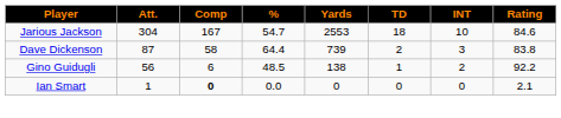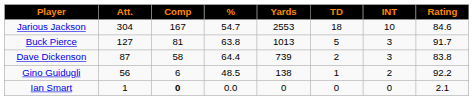 <table class="wikitable sortable">
 <tr>
 <th style="background:black;color:#FF8800;" width="16%">Player</th>
 <th style="background:black;color:#FF8800;" width="9%">Att.</th>
 <th style="background:black;color:#FF8800;" width="9%">Comp</th>
 <th style="background:black;color:#FF8800;" width="9%">%</th>
 <th style="background:black;color:#FF8800;" width="9%">Yards</th>
 <th style="background:black;color:#FF8800;" width="9%">TD</th>
 <th style="background:black;color:#FF8800;" width="9%">INT</th>
 <th style="background:black;color:#FF8800;" width="9%">Rating</th>
 </tr>
 <tr align="center">
 <td><a href='#'>Jarious Jackson</a></td>
 <td>304</td>
 <td>167</td>
 <td>54.7</td>
 <td>2553</td>
 <td>18</td>
 <td>10</td>
 <td>84.6</td>
+</tr>
+<tr align="center">
+<td><a href='#'>Buck Pierce</a></td>
+<td>127</td>
+<td>81</td>
+<td>63.8</td>
+<td>1013</td>
+<td>5</td>
+<td>3</td>
+<td>91.7</td>
 </tr>
 <tr align="center">
 <td><a href='#'>Dave Dickenson</a></td>
 <td>87</td>
 <td>58</td>
 <td>64.4</td>
 <td>739</td>
 <td>2</td>
 <td>3</td>
 <td>83.8</td>
 </tr>
 <tr align="center">
 <td><a href='#'>Gino Guidugli</a></td>
 <td>56</td>
 <td>6</td>
 <td>48.5</td>
 <td>138</td>
 <td>1</td>
 <td>2</td>
 <td>92.2</td>
 </tr>
 <tr align="center">
 <td><a href='#'>Ian Smart</a></td>
 <td>1</td>
 <td><strong>0</strong></td>
 <td>0.0</td>
 <td>0</td>
 <td>0</td>
 <td>0</td>
 <td>2.1</td>
 </tr>
 </table>
